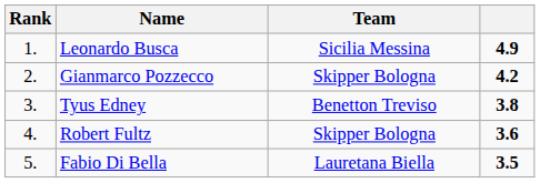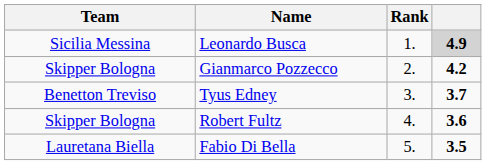 <table class="wikitable" style="text-align: center;">
 <tr>
+<th width=180>Team</th>
+<th width=180>Name</th>
 <th>Rank</th>
-<th width=180>Name</th>
-<th width=180>Team</th>
 <th width=40></th>
 </tr>
 <tr>
+<td><a href='#'>Sicilia Messina</a></td>
+<td align="left"> <a href='#'>Leonardo Busca</a></td>
 <td>1.</td>
-<td align="left"> <a href='#'>Leonardo Busca</a></td>
-<td><a href='#'>Sicilia Messina</a></td>
-<td><strong>4.9</strong></td>
+<td style="background: lightgrey;"><strong>4.9</strong></td>
 </tr>
 <tr>
+<td><a href='#'>Skipper Bologna</a></td>
+<td align="left"> <a href='#'>Gianmarco Pozzecco</a></td>
 <td>2.</td>
-<td align="left"> <a href='#'>Gianmarco Pozzecco</a></td>
-<td><a href='#'>Skipper Bologna</a></td>
 <td><strong>4.2</strong></td>
 </tr>
 <tr>
+<td><a href='#'>Benetton Treviso</a></td>
+<td align="left"> <a href='#'>Tyus Edney</a></td>
 <td>3.</td>
-<td align="left"> <a href='#'>Tyus Edney</a></td>
-<td><a href='#'>Benetton Treviso</a></td>
-<td><strong>3.8</strong></td>
+<td><strong>3.7</strong></td>
 </tr>
 <tr>
+<td><a href='#'>Skipper Bologna</a></td>
+<td align="left"> <a href='#'>Robert Fultz</a></td>
 <td>4.</td>
-<td align="left"> <a href='#'>Robert Fultz</a></td>
-<td><a href='#'>Skipper Bologna</a></td>
 <td><strong>3.6</strong></td>
 </tr>
 <tr>
+<td><a href='#'>Lauretana Biella</a></td>
+<td align="left"> <a href='#'>Fabio Di Bella</a></td>
 <td>5.</td>
-<td align="left"> <a href='#'>Fabio Di Bella</a></td>
-<td><a href='#'>Lauretana Biella</a></td>
 <td><strong>3.5</strong></td>
 </tr>
 </table>
